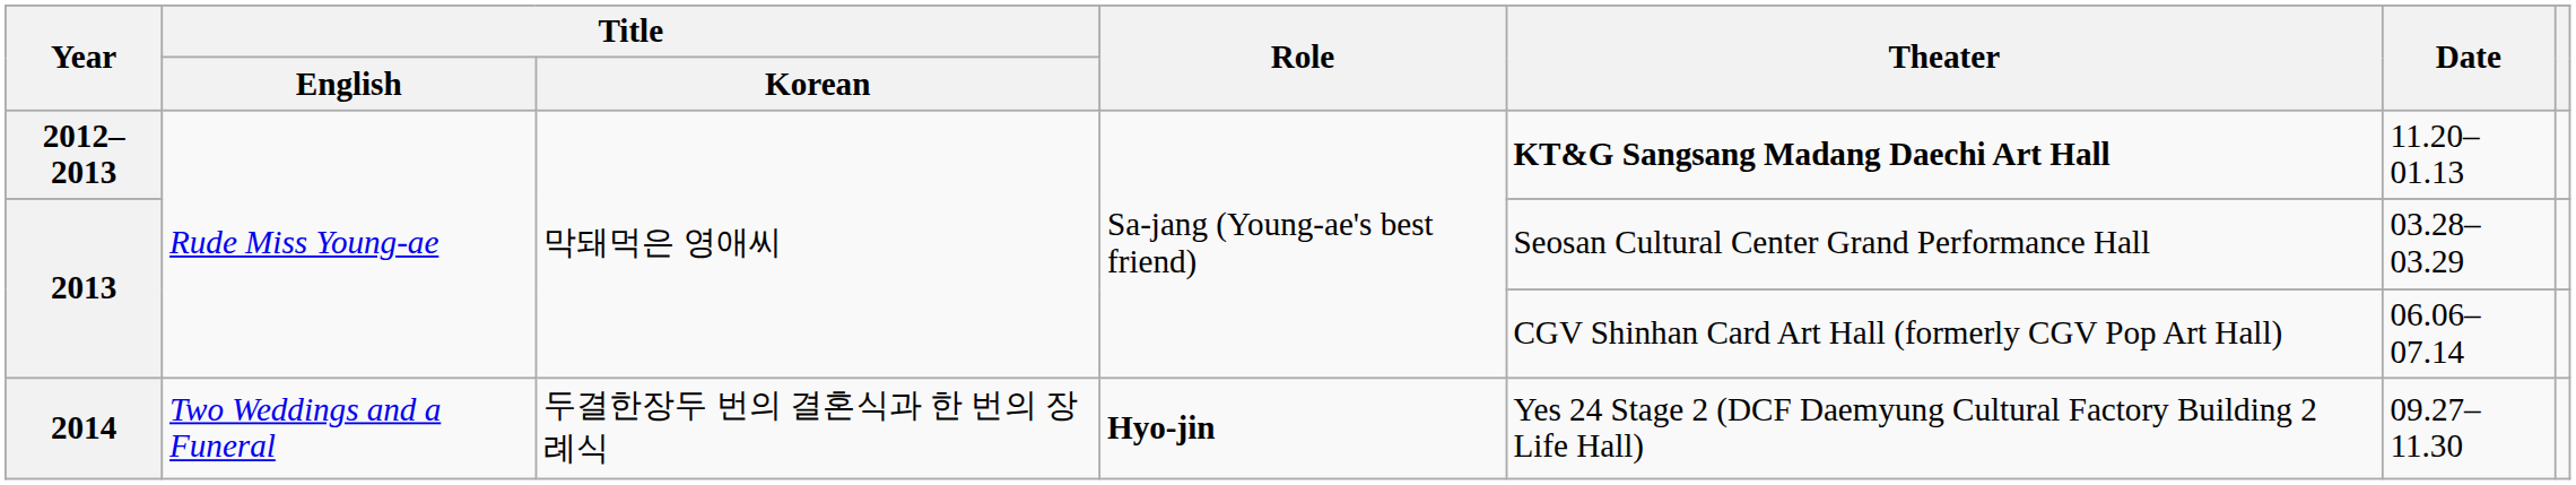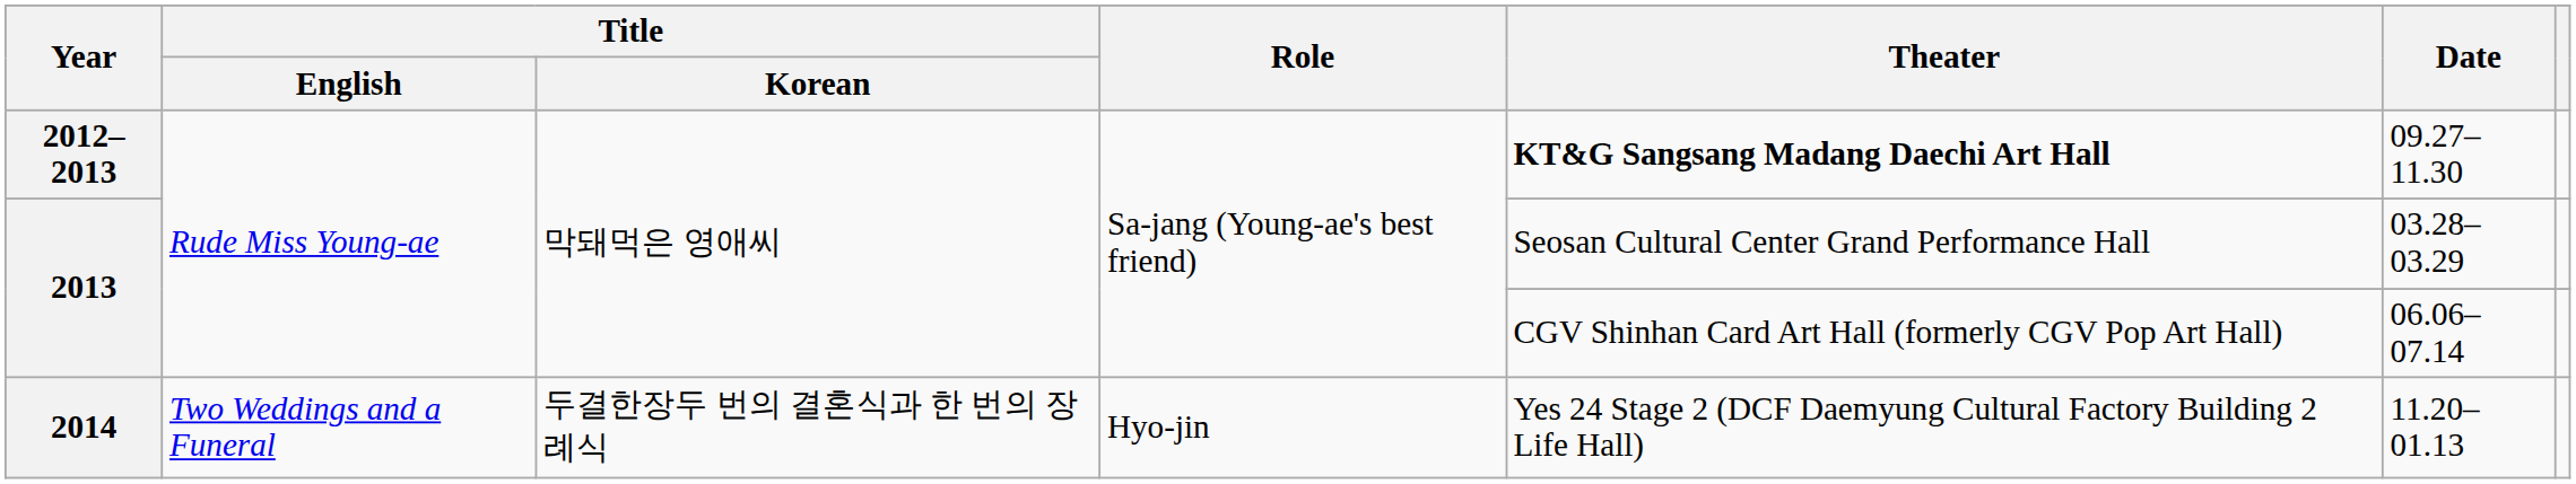 <table class="wikitable sortable plainrowheaders">
 <tr>
 <th rowspan="2" scope="col">Year</th>
 <th colspan="2" scope="col">Title</th>
 <th rowspan="2" scope="col">Role</th>
 <th rowspan="2" scope="col">Theater</th>
 <th rowspan="2" scope="col">Date</th>
 <th rowspan="2" class="unsortable" scope="col"></th>
 </tr>
 <tr>
 <th>English</th>
 <th>Korean</th>
 </tr>
 <tr>
 <th scope="row">2012–2013</th>
 <td rowspan="3"><em><a href='#'>Rude Miss Young-ae</a></em></td>
 <td rowspan="3">막돼먹은 영애씨</td>
 <td rowspan="3">Sa-jang (Young-ae's best friend)</td>
 <td><strong>KT&G Sangsang Madang Daechi Art Hall</strong></td>
-<td>11.20–01.13</td>
+<td>09.27–11.30</td>
 <td></td>
 </tr>
 <tr>
 <th scope="row" rowspan="2">2013</th>
 <td>Seosan Cultural Center Grand Performance Hall</td>
 <td>03.28–03.29</td>
 <td></td>
 </tr>
 <tr>
 <td>CGV Shinhan Card Art Hall (formerly CGV Pop Art Hall)</td>
 <td>06.06–07.14</td>
 <td></td>
 </tr>
 <tr>
 <th scope="row">2014</th>
 <td><em><a href='#'>Two Weddings and a Funeral</a></em></td>
 <td>두결한장두 번의 결혼식과 한 번의 장례식</td>
-<td><strong>Hyo-jin</strong></td>
+<td>Hyo-jin</td>
 <td>Yes 24 Stage 2 (DCF Daemyung Cultural Factory Building 2 Life Hall)</td>
-<td>09.27–11.30</td>
+<td>11.20–01.13</td>
 <td></td>
 </tr>
 </table>
